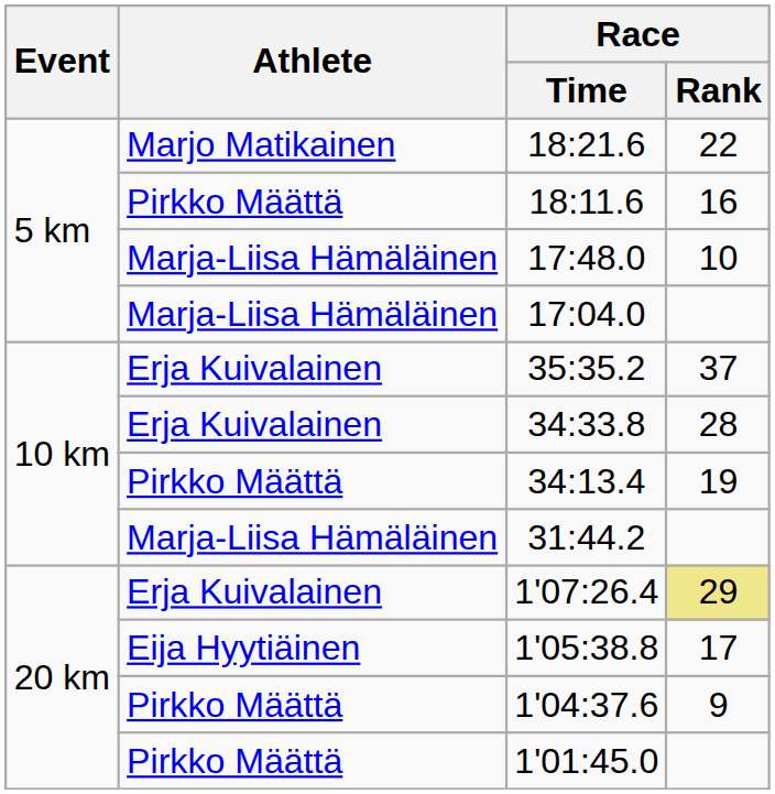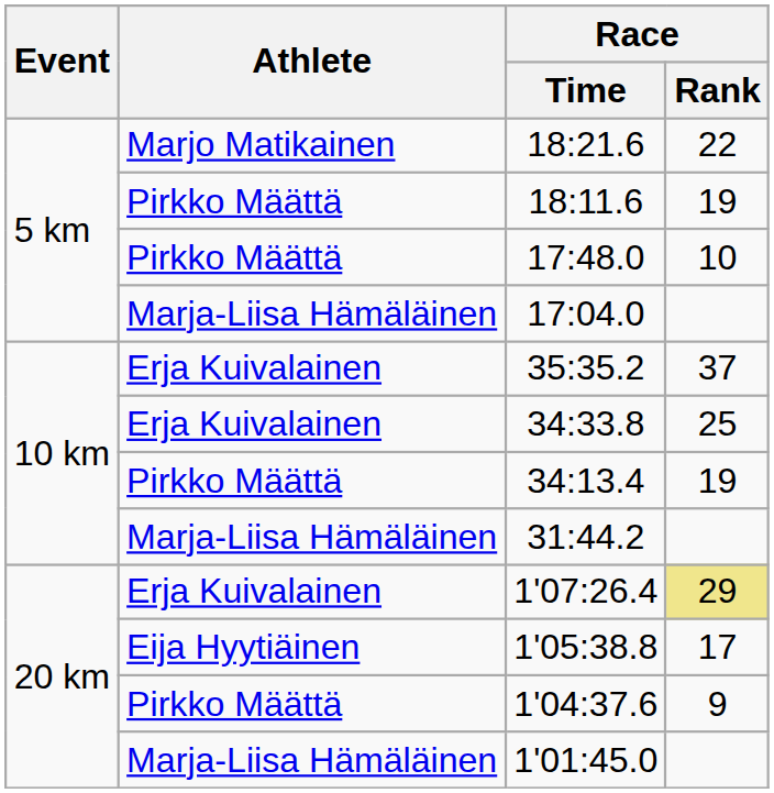 <table class="wikitable" border="1" style="font-size:90%">
 <tr>
 <th rowspan=2>Event</th>
 <th rowspan=2>Athlete</th>
 <th colspan=2>Race</th>
 </tr>
 <tr>
 <th>Time</th>
 <th>Rank</th>
 </tr>
 <tr>
 <td rowspan=4>5 km</td>
 <td><a href='#'>Marjo Matikainen</a></td>
 <td align=center>18:21.6</td>
 <td align=center>22</td>
 </tr>
 <tr>
 <td><a href='#'>Pirkko Määttä</a></td>
 <td align=center>18:11.6</td>
-<td align=center>16</td>
+<td align=center>19</td>
 </tr>
 <tr>
-<td><a href='#'>Marja-Liisa Hämäläinen</a></td>
+<td><a href='#'>Pirkko Määttä</a></td>
 <td align=center>17:48.0</td>
 <td align=center>10</td>
 </tr>
 <tr>
 <td><a href='#'>Marja-Liisa Hämäläinen</a></td>
 <td align=center>17:04.0</td>
 <td align=center></td>
 </tr>
 <tr>
 <td rowspan=4>10 km</td>
 <td><a href='#'>Erja Kuivalainen</a></td>
 <td align=center>35:35.2</td>
 <td align=center>37</td>
 </tr>
 <tr>
 <td><a href='#'>Erja Kuivalainen</a></td>
 <td align=center>34:33.8</td>
-<td align=center>28</td>
+<td align=center>25</td>
 </tr>
 <tr>
 <td><a href='#'>Pirkko Määttä</a></td>
 <td align=center>34:13.4</td>
 <td align=center>19</td>
 </tr>
 <tr>
 <td><a href='#'>Marja-Liisa Hämäläinen</a></td>
 <td align=center>31:44.2</td>
 <td align=center></td>
 </tr>
 <tr>
 <td rowspan=4>20 km</td>
 <td><a href='#'>Erja Kuivalainen</a></td>
 <td align=center>1'07:26.4</td>
 <td align=center style="background: khaki;">29</td>
 </tr>
 <tr>
 <td><a href='#'>Eija Hyytiäinen</a></td>
 <td align=center>1'05:38.8</td>
 <td align=center>17</td>
 </tr>
 <tr>
 <td><a href='#'>Pirkko Määttä</a></td>
 <td align=center>1'04:37.6</td>
 <td align=center>9</td>
 </tr>
 <tr>
-<td><a href='#'>Pirkko Määttä</a></td>
+<td><a href='#'>Marja-Liisa Hämäläinen</a></td>
 <td align=center>1'01:45.0</td>
 <td align=center></td>
 </tr>
 </table>
